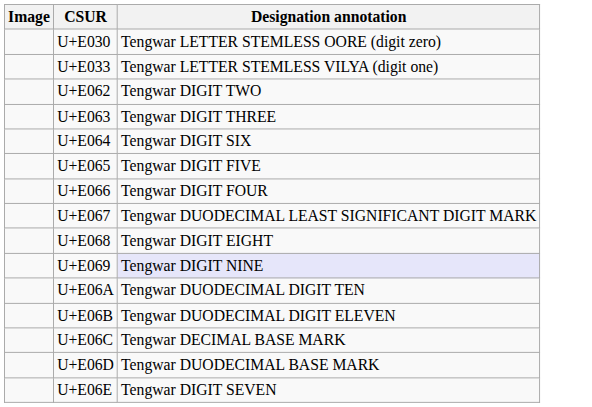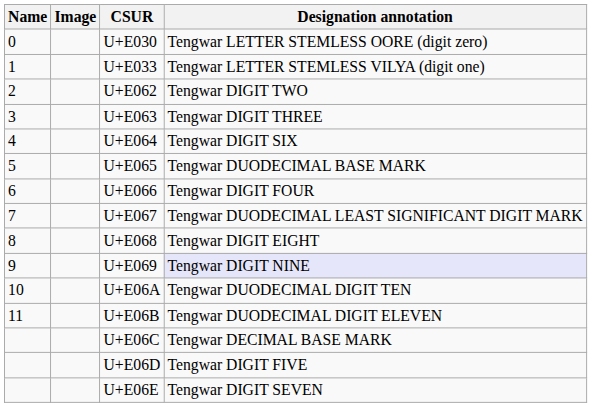 <table class="wikitable">
 <tr>
+<th>Name</th>
 <th>Image</th>
 <th>CSUR</th>
 <th>Designation annotation</th>
 </tr>
 <tr>
+<td title="STEMLESS OORE">0</td>
 <td></td>
 <td>U+E030</td>
 <td>Tengwar LETTER STEMLESS OORE (digit zero)</td>
 </tr>
 <tr>
+<td title="STEMLESS VILYA">1</td>
 <td></td>
 <td>U+E033</td>
 <td>Tengwar LETTER STEMLESS VILYA (digit one)</td>
 </tr>
 <tr>
+<td>2</td>
 <td></td>
 <td>U+E062</td>
 <td>Tengwar DIGIT TWO</td>
 </tr>
 <tr>
+<td>3</td>
 <td></td>
 <td>U+E063</td>
 <td>Tengwar DIGIT THREE</td>
 </tr>
 <tr>
+<td>4</td>
 <td></td>
 <td>U+E064</td>
 <td>Tengwar DIGIT SIX</td>
 </tr>
 <tr>
+<td>5</td>
 <td></td>
 <td>U+E065</td>
-<td>Tengwar DIGIT FIVE</td>
+<td>Tengwar DUODECIMAL BASE MARK</td>
 </tr>
 <tr>
+<td>6</td>
 <td></td>
 <td>U+E066</td>
 <td>Tengwar DIGIT FOUR</td>
 </tr>
 <tr>
+<td>7</td>
 <td></td>
 <td>U+E067</td>
 <td>Tengwar DUODECIMAL LEAST SIGNIFICANT DIGIT MARK</td>
 </tr>
 <tr>
+<td>8</td>
 <td></td>
 <td>U+E068</td>
 <td>Tengwar DIGIT EIGHT</td>
 </tr>
 <tr>
+<td>9</td>
 <td></td>
 <td>U+E069</td>
 <td style="background: lavender;">Tengwar DIGIT NINE</td>
 </tr>
 <tr>
+<td>10</td>
 <td></td>
 <td>U+E06A</td>
 <td>Tengwar DUODECIMAL DIGIT TEN</td>
 </tr>
 <tr>
+<td>11</td>
 <td></td>
 <td>U+E06B</td>
 <td>Tengwar DUODECIMAL DIGIT ELEVEN</td>
 </tr>
 <tr>
 <td></td>
+<td></td>
 <td>U+E06C</td>
 <td>Tengwar DECIMAL BASE MARK</td>
 </tr>
 <tr>
 <td></td>
+<td></td>
 <td>U+E06D</td>
-<td>Tengwar DUODECIMAL BASE MARK</td>
+<td>Tengwar DIGIT FIVE</td>
 </tr>
 <tr>
+<td></td>
 <td></td>
 <td>U+E06E</td>
 <td>Tengwar DIGIT SEVEN</td>
 </tr>
 </table>
